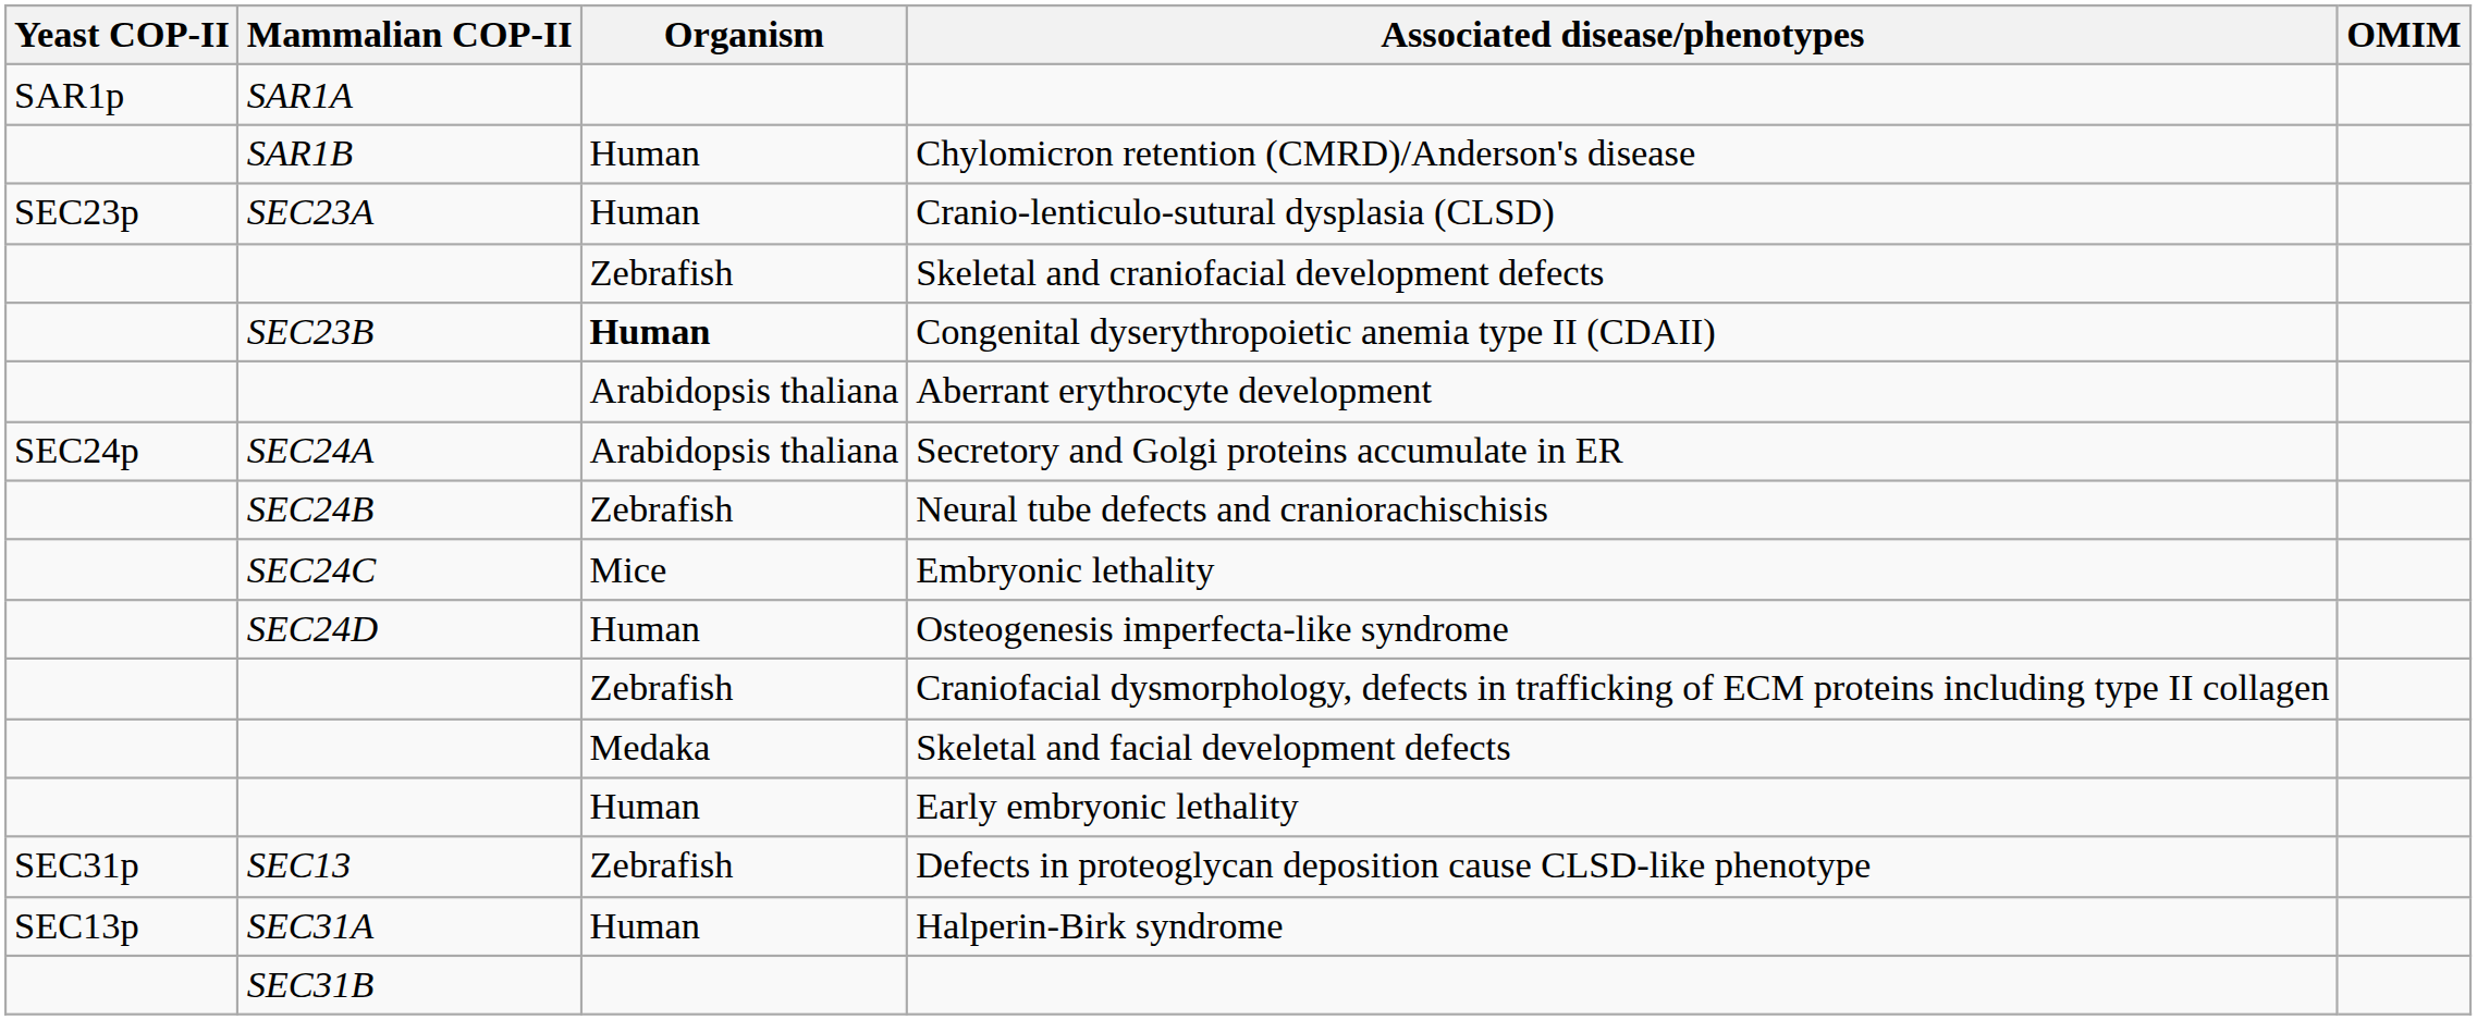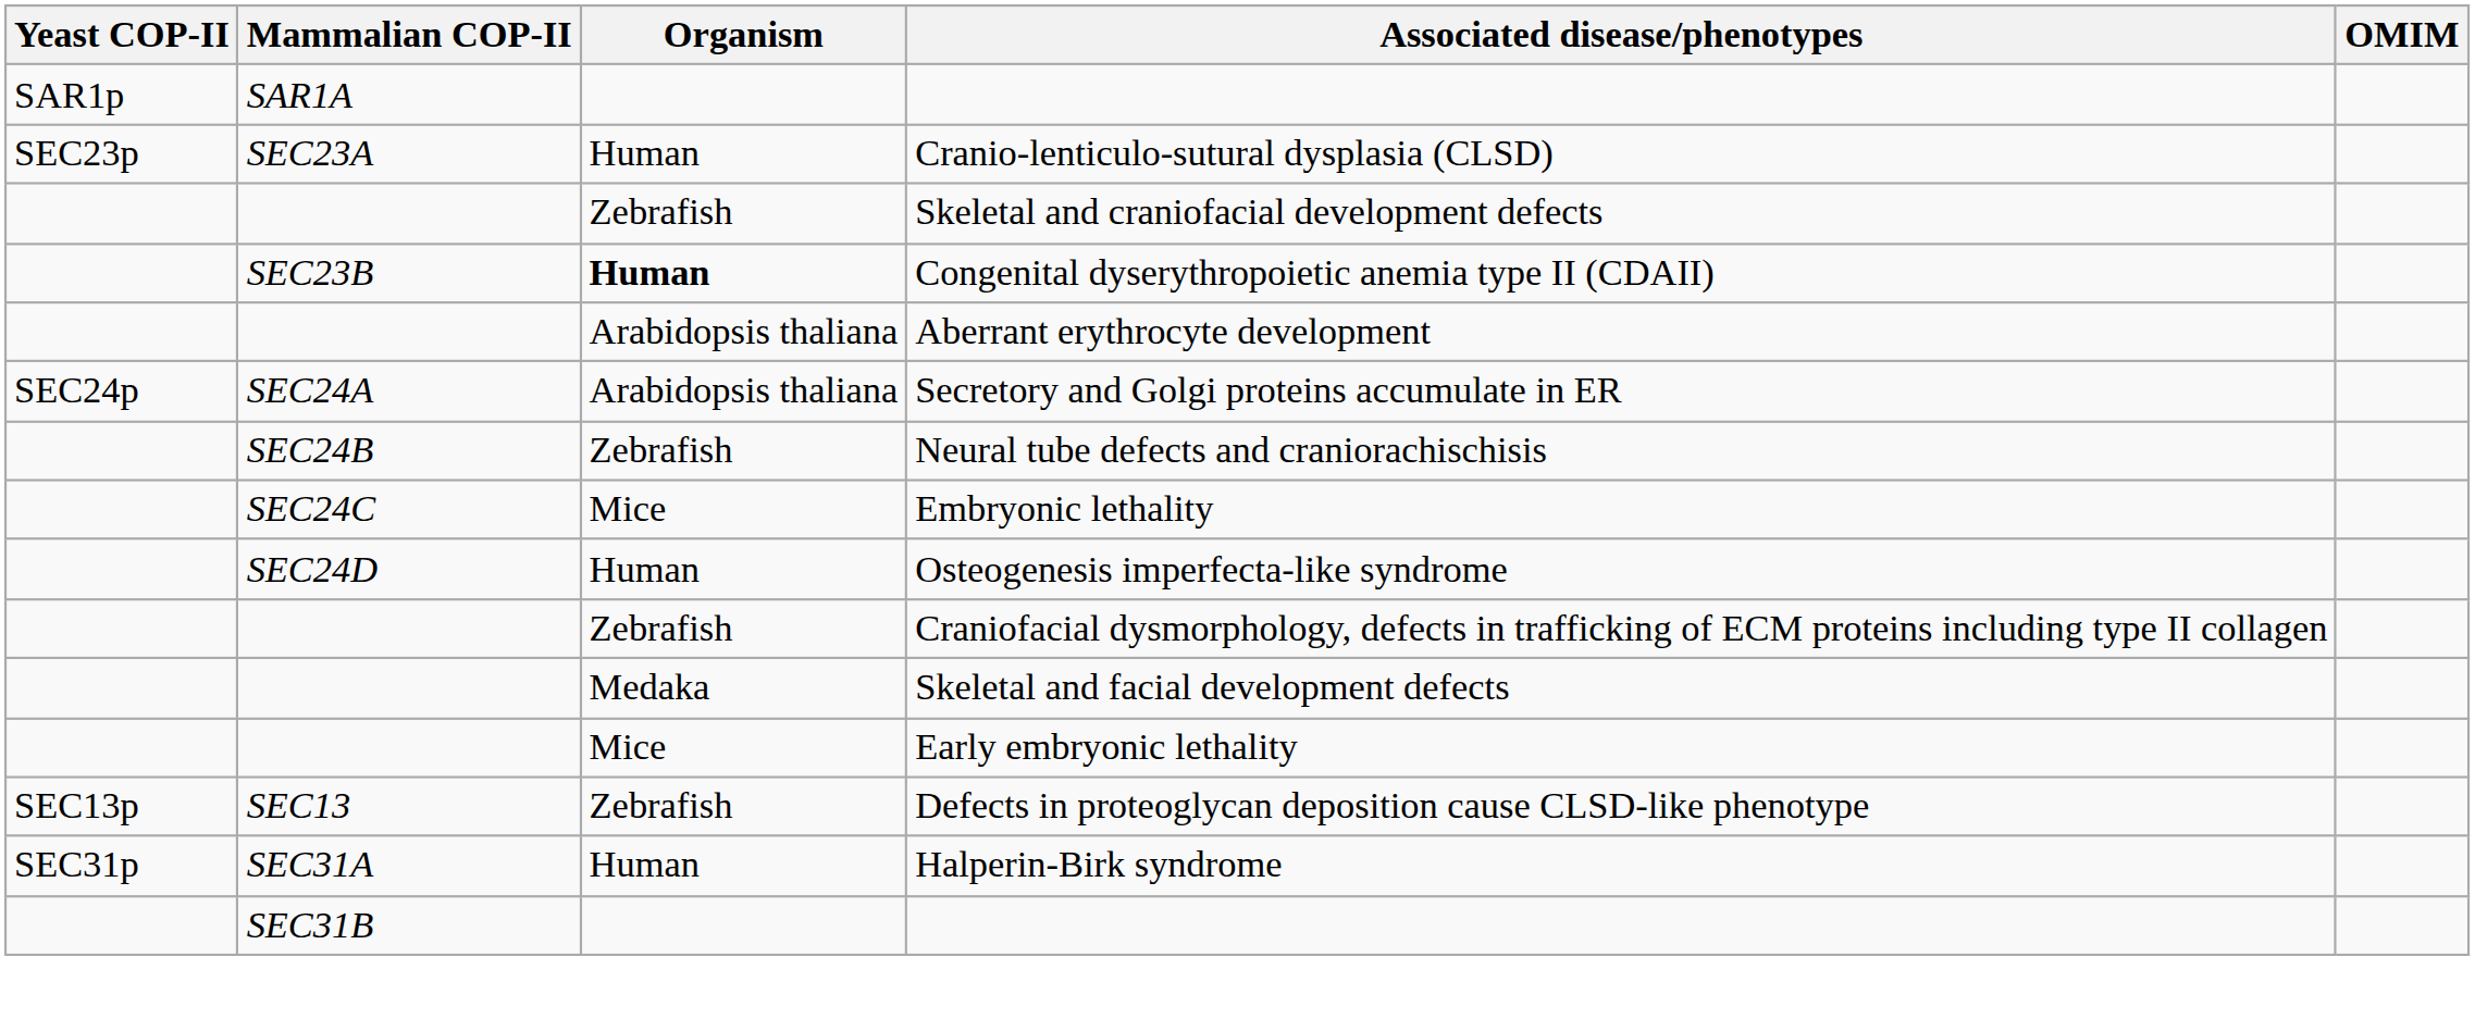 <table class="wikitable">
 <tr>
 <th>Yeast COP-II</th>
 <th>Mammalian COP-II</th>
 <th>Organism</th>
 <th>Associated disease<strong>/phenotypes</strong></th>
 <th>OMIM</th>
 </tr>
 <tr>
 <td>SAR1p</td>
 <td><em>SAR1A</em></td>
 <td></td>
 <td></td>
-<td></td>
-</tr>
-<tr>
-<td></td>
-<td><em>SAR1B</em></td>
-<td>Human</td>
-<td>Chylomicron retention (CMRD)/Anderson's disease</td>
 <td></td>
 </tr>
 <tr>
 <td>SEC23p</td>
 <td><em>SEC23A</em></td>
 <td>Human</td>
 <td>Cranio-lenticulo-sutural dysplasia (CLSD)</td>
 <td></td>
 </tr>
 <tr>
 <td></td>
 <td></td>
 <td>Zebrafish</td>
 <td>Skeletal and craniofacial development defects</td>
 <td></td>
 </tr>
 <tr>
 <td></td>
 <td><em>SEC23B</em></td>
 <td><strong>Human</strong></td>
 <td>Congenital dyserythropoietic anemia type II (CDAII)</td>
 <td></td>
 </tr>
 <tr>
 <td></td>
 <td></td>
 <td>Arabidopsis thaliana</td>
 <td>Aberrant  erythrocyte development</td>
 <td></td>
 </tr>
 <tr>
 <td>SEC24p</td>
 <td><em>SEC24A</em></td>
 <td>Arabidopsis thaliana</td>
 <td>Secretory and Golgi proteins accumulate in ER</td>
 <td></td>
 </tr>
 <tr>
 <td></td>
 <td><em>SEC24B</em></td>
 <td>Zebrafish</td>
 <td>Neural tube defects and craniorachischisis</td>
 <td></td>
 </tr>
 <tr>
 <td></td>
 <td><em>SEC24C</em></td>
 <td>Mice</td>
 <td>Embryonic lethality</td>
 <td></td>
 </tr>
 <tr>
 <td></td>
 <td><em>SEC24D</em></td>
 <td>Human</td>
 <td>Osteogenesis imperfecta-like syndrome</td>
 <td></td>
 </tr>
 <tr>
 <td></td>
 <td></td>
 <td>Zebrafish</td>
 <td>Craniofacial dysmorphology, defects in trafficking of ECM proteins including type II collagen</td>
 <td></td>
 </tr>
 <tr>
 <td></td>
 <td></td>
 <td>Medaka</td>
 <td>Skeletal and facial development defects</td>
 <td></td>
 </tr>
 <tr>
 <td></td>
 <td></td>
-<td>Human</td>
+<td>Mice</td>
 <td>Early embryonic lethality</td>
 <td></td>
 </tr>
 <tr>
-<td>SEC31p</td>
+<td>SEC13p</td>
 <td><em>SEC13</em></td>
 <td>Zebrafish</td>
 <td>Defects in proteoglycan deposition cause CLSD-like phenotype</td>
 <td></td>
 </tr>
 <tr>
-<td>SEC13p</td>
+<td>SEC31p</td>
 <td><em>SEC31A</em></td>
 <td>Human</td>
 <td>Halperin-Birk syndrome</td>
 <td></td>
 </tr>
 <tr>
 <td></td>
 <td><em>SEC31B</em></td>
 <td></td>
 <td></td>
 <td></td>
 </tr>
 </table>
